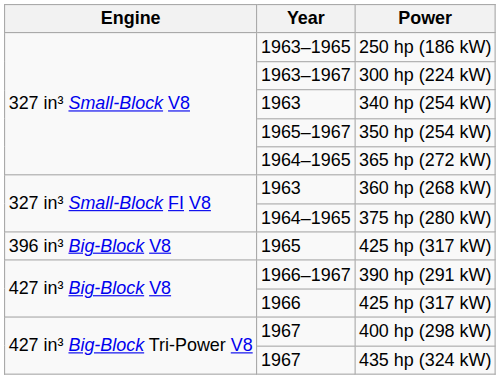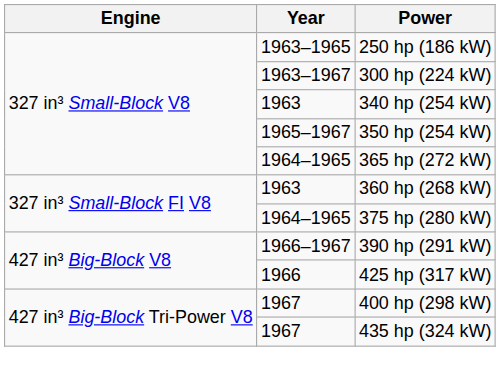 <table class=wikitable>
 <tr>
 <th>Engine</th>
 <th>Year</th>
 <th>Power</th>
 </tr>
 <tr>
 <td rowspan=5>327 in³ <em><a href='#'>Small-Block</a></em> <a href='#'>V8</a></td>
 <td>1963–1965</td>
 <td>250 hp (186 kW)</td>
 </tr>
 <tr>
 <td>1963–1967</td>
 <td>300 hp (224 kW)</td>
 </tr>
 <tr>
 <td>1963</td>
 <td>340 hp (254 kW)</td>
 </tr>
 <tr>
 <td>1965–1967</td>
 <td>350 hp (254 kW)</td>
 </tr>
 <tr>
 <td>1964–1965</td>
 <td>365 hp (272 kW)</td>
 </tr>
 <tr>
 <td rowspan=2>327 in³ <em><a href='#'>Small-Block</a></em> <a href='#'>FI</a> <a href='#'>V8</a></td>
 <td>1963</td>
 <td>360 hp (268 kW)</td>
 </tr>
 <tr>
 <td>1964–1965</td>
 <td>375 hp (280 kW)</td>
 </tr>
 <tr>
-<td>396 in³ <em><a href='#'>Big-Block</a></em> <a href='#'>V8</a></td>
-<td>1965</td>
-<td>425 hp (317 kW)</td>
-</tr>
-<tr>
 <td rowspan=2>427 in³ <em><a href='#'>Big-Block</a></em> <a href='#'>V8</a></td>
 <td>1966–1967</td>
 <td>390 hp (291 kW)</td>
 </tr>
 <tr>
 <td>1966</td>
 <td>425 hp (317 kW)</td>
 </tr>
 <tr>
 <td rowspan=2>427 in³ <em><a href='#'>Big-Block</a></em> Tri-Power <a href='#'>V8</a></td>
 <td>1967</td>
 <td>400 hp (298 kW)</td>
 </tr>
 <tr>
 <td>1967</td>
 <td>435 hp (324 kW)</td>
 </tr>
 </table>
